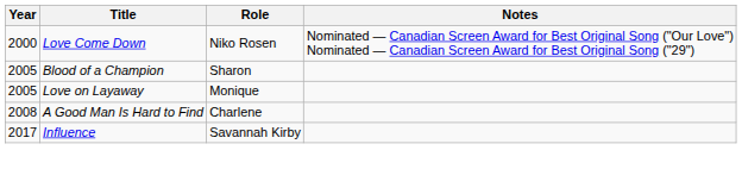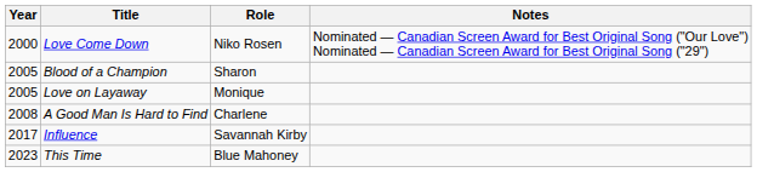 <table class="wikitable sortable">
 <tr>
 <th>Year</th>
 <th>Title</th>
 <th>Role</th>
 <th class="unsortable">Notes</th>
 </tr>
 <tr>
 <td>2000</td>
 <td><em><a href='#'>Love Come Down</a></em></td>
 <td>Niko Rosen</td>
 <td>Nominated — <a href='#'>Canadian Screen Award for Best Original Song</a> ("Our Love")<br>Nominated — <a href='#'>Canadian Screen Award for Best Original Song</a> ("29")</td>
 </tr>
 <tr>
 <td>2005</td>
 <td><em>Blood of a Champion</em></td>
 <td>Sharon</td>
 <td></td>
 </tr>
 <tr>
 <td>2005</td>
 <td><em>Love on Layaway</em></td>
 <td>Monique</td>
 <td></td>
 </tr>
 <tr>
 <td>2008</td>
 <td><em>A Good Man Is Hard to Find</em></td>
 <td>Charlene</td>
 <td></td>
 </tr>
 <tr>
 <td>2017</td>
 <td><em><a href='#'>Influence</a></em></td>
 <td>Savannah Kirby</td>
 <td></td>
 </tr>
+<tr>
+<td>2023</td>
+<td><em>This Time</em></td>
+<td>Blue Mahoney</td>
+<td></td>
+</tr>
 </table>
